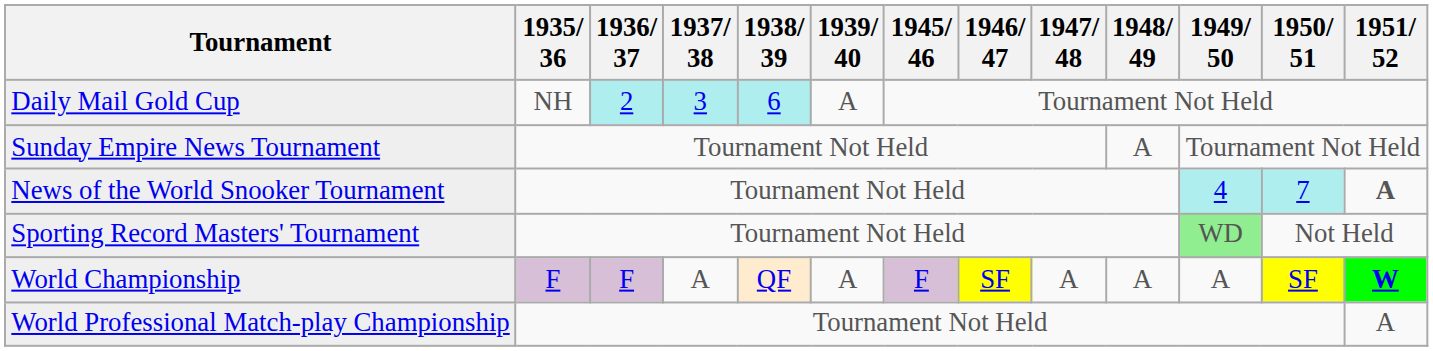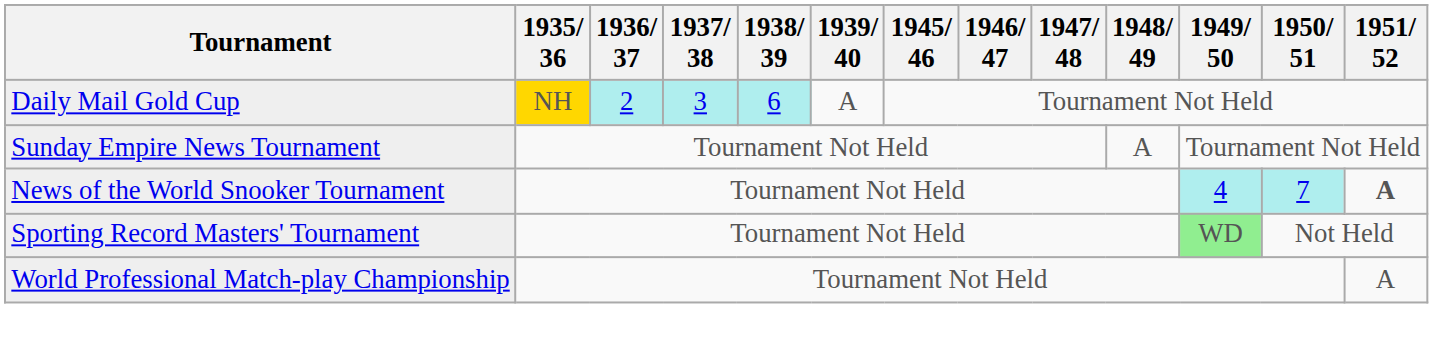 <table class="wikitable" style="font-size:85%;">
 <tr>
 <th>Tournament</th>
 <th>1935/<br>36</th>
 <th>1936/<br>37</th>
 <th>1937/<br>38</th>
 <th>1938/<br>39</th>
 <th>1939/<br>40</th>
 <th>1945/<br>46</th>
 <th>1946/<br>47</th>
 <th>1947/<br>48</th>
 <th>1948/<br>49</th>
 <th>1949/<br>50</th>
 <th>1950/<br>51</th>
 <th>1951/<br>52</th>
 </tr>
 <tr>
 <td style="background:#EFEFEF;"><a href='#'>Daily Mail Gold Cup</a></td>
-<td align="center" style="color:#555555;">NH</td>
+<td align="center" style="background: gold; color:#555555;">NH</td>
 <td align="center" style="background:#afeeee;"><a href='#'>2</a></td>
 <td align="center" style="background:#afeeee;"><a href='#'>3</a></td>
 <td align="center" style="background:#afeeee;"><a href='#'>6</a></td>
 <td align="center" style="color:#555555;">A</td>
 <td colspan="7" style="text-align:center; color:#555555;">Tournament Not Held</td>
 </tr>
 <tr>
 <td style="background:#EFEFEF;"><a href='#'>Sunday Empire News Tournament</a></td>
 <td colspan="8" style="text-align:center; color:#555555;">Tournament Not Held</td>
 <td align="center" style="color:#555555;">A</td>
 <td colspan="3" style="text-align:center; color:#555555;">Tournament Not Held</td>
 </tr>
 <tr>
 <td style="background:#EFEFEF;"><a href='#'>News of the World Snooker Tournament</a></td>
 <td colspan="9" style="text-align:center; color:#555555;">Tournament Not Held</td>
 <td align="center" style="background:#afeeee;"><a href='#'>4</a></td>
 <td align="center" style="background:#afeeee;"><a href='#'>7</a></td>
 <td align="center" style="color:#555555;"><strong>A</strong></td>
 </tr>
 <tr>
 <td style="background:#EFEFEF;"><a href='#'>Sporting Record Masters' Tournament</a></td>
 <td colspan="9" style="text-align:center; color:#555555;">Tournament Not Held</td>
 <td style="background: lightgreen; text-align:center; color:#555555;">WD</td>
 <td colspan="2" style="text-align:center; color:#555555;">Not Held</td>
 </tr>
 <tr>
-<td style="background:#EFEFEF;"><a href='#'>World Championship</a></td>
-<td style="text-align:center; background:thistle;"><a href='#'>F</a></td>
-<td style="text-align:center; background:thistle;"><a href='#'>F</a></td>
-<td align="center" style="color:#555555;">A</td>
-<td style="text-align:center; background:#ffebcd;"><a href='#'>QF</a></td>
-<td align="center" style="color:#555555;">A</td>
-<td style="text-align:center; background:thistle;"><a href='#'>F</a></td>
-<td style="text-align:center; background:yellow;"><a href='#'>SF</a></td>
-<td align="center" style="color:#555555;">A</td>
-<td align="center" style="color:#555555;">A</td>
-<td align="center" style="color:#555555;">A</td>
-<td style="text-align:center; background:yellow;"><a href='#'>SF</a></td>
-<td style="text-align:center; background:#0f0;"><a href='#'><strong>W</strong></a></td>
-</tr>
-<tr>
 <td style="background:#EFEFEF;"><a href='#'>World Professional Match-play Championship</a></td>
 <td colspan="11" style="text-align:center; color:#555555;">Tournament Not Held</td>
 <td align="center" style="color:#555555;">A</td>
 </tr>
 </table>
